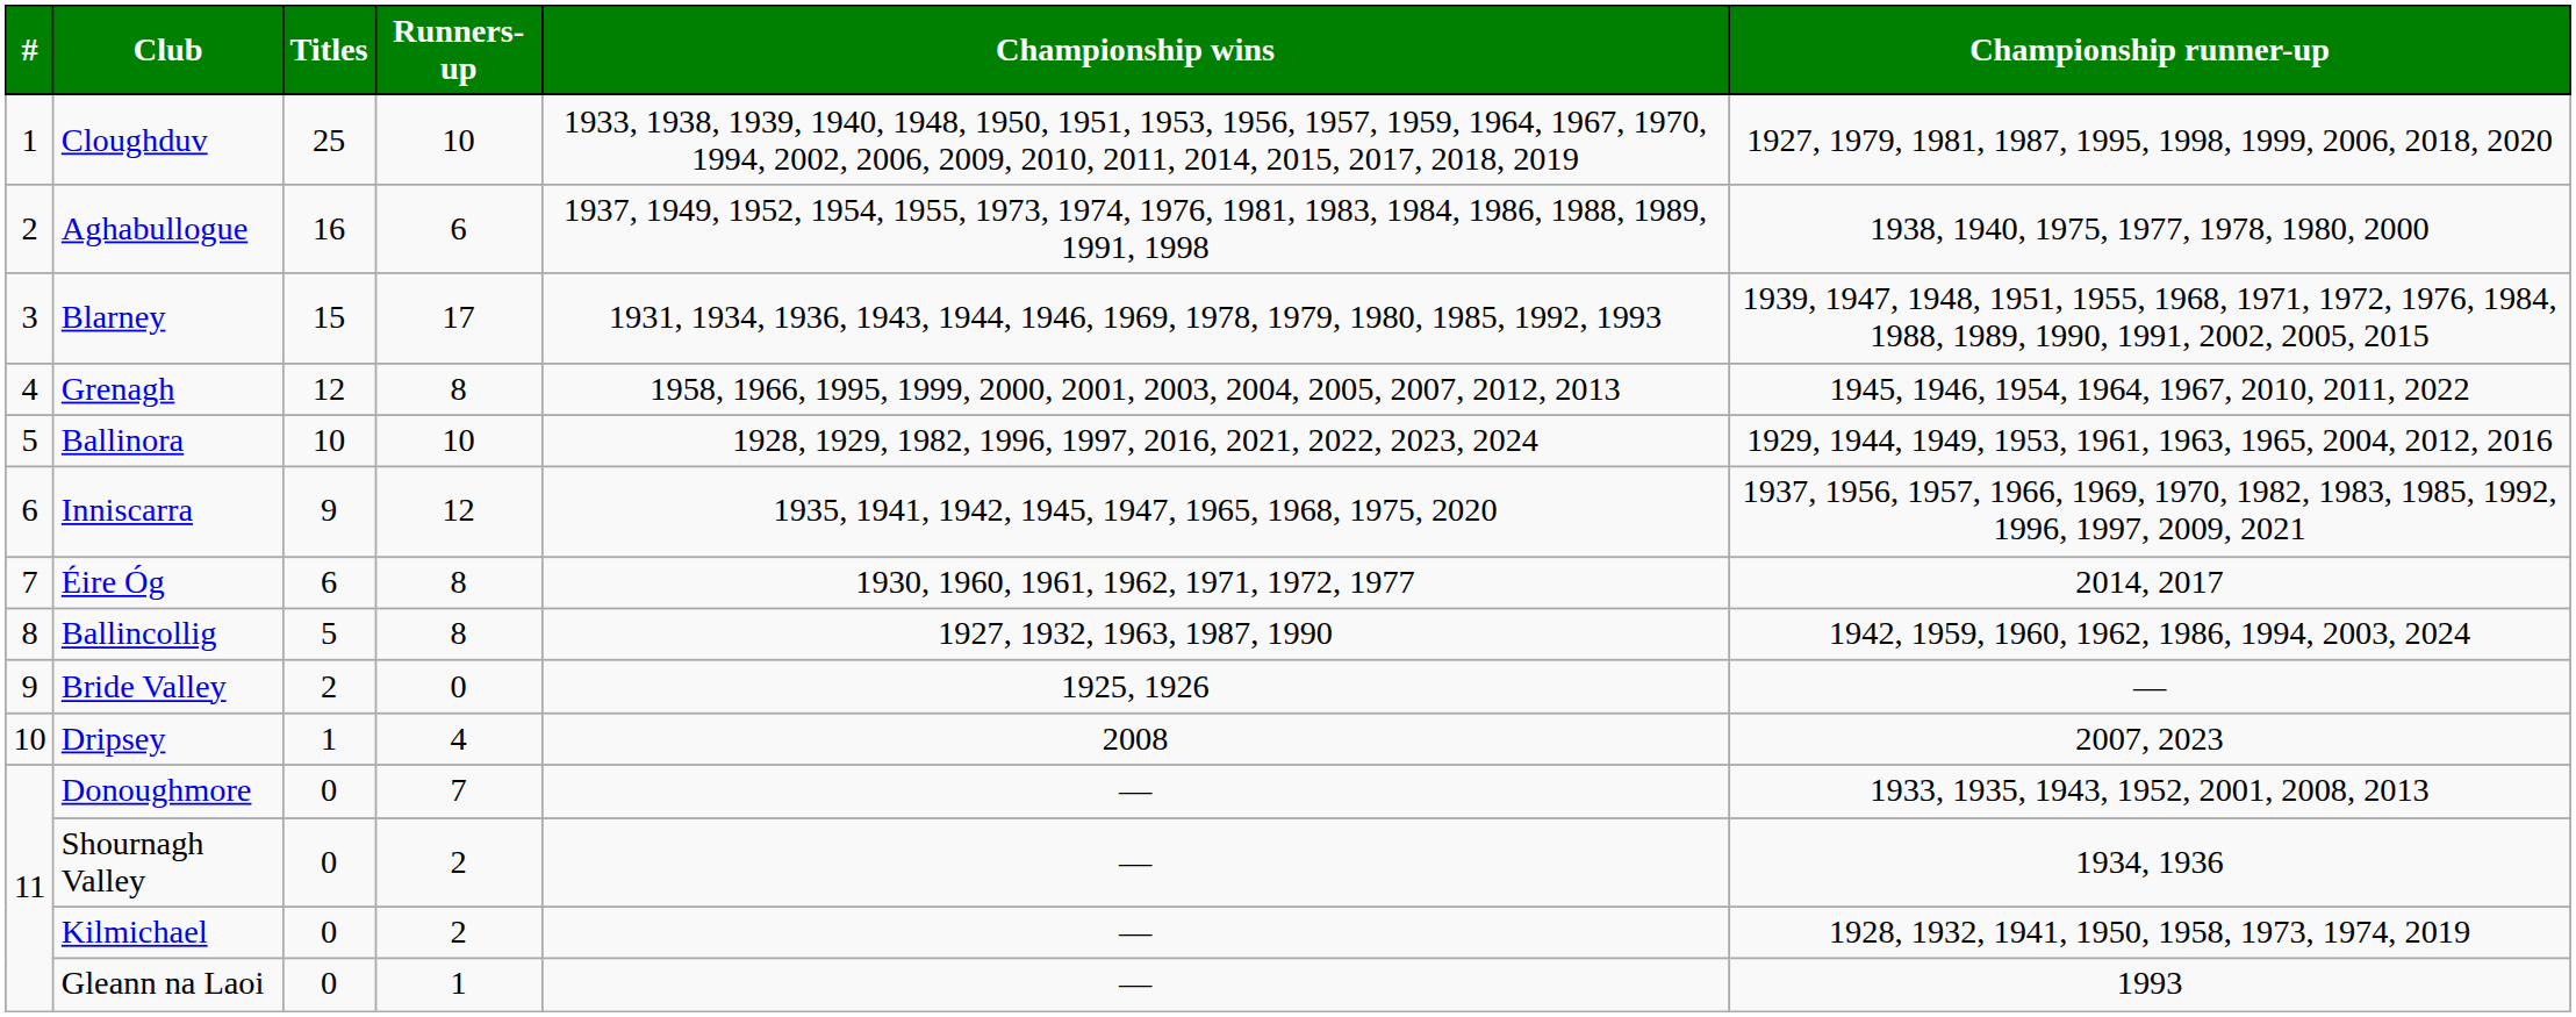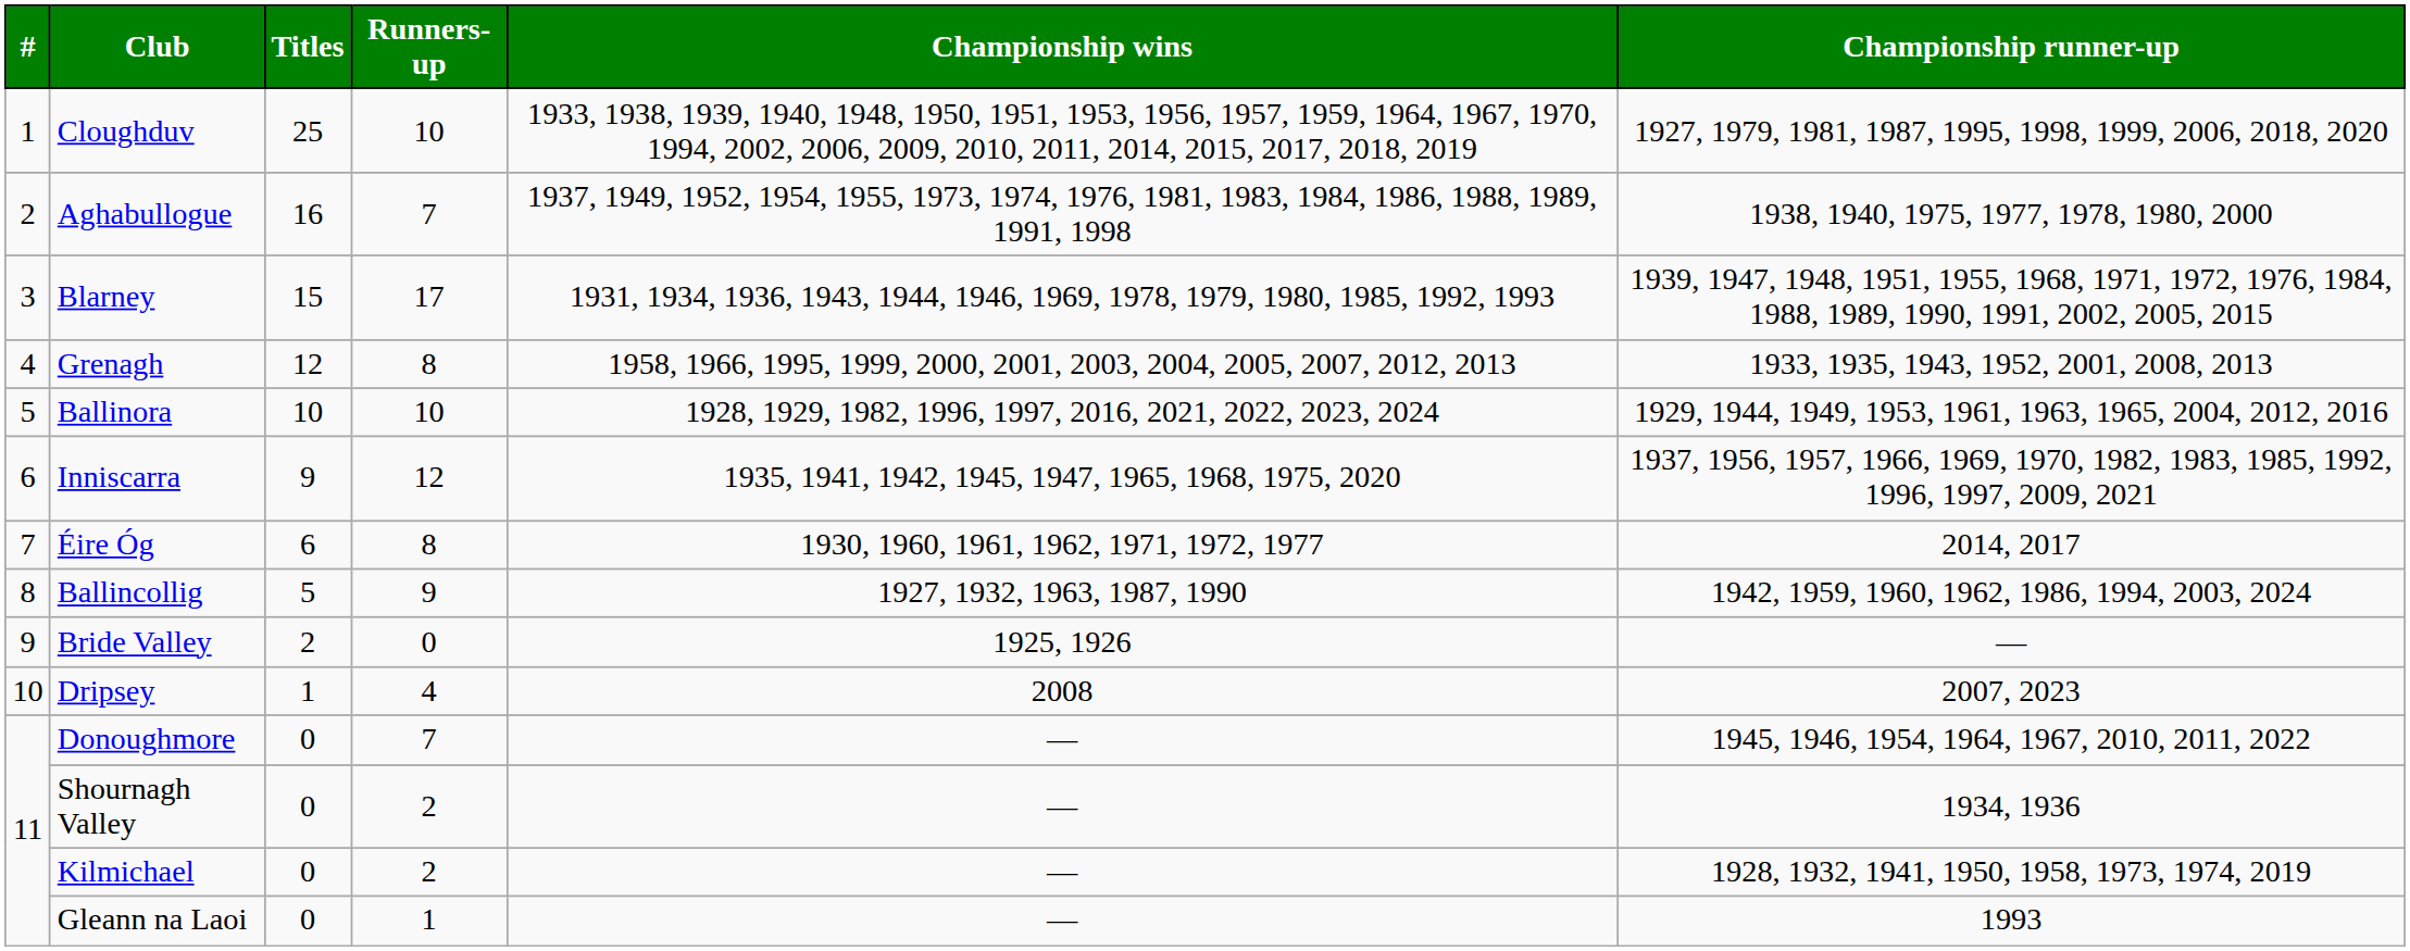 <table class="wikitable sortable" style="text-align:center">
 <tr>
 <th style="background:green;color:white;border:1px solid black">#</th>
 <th style="background:green;color:white;border:1px solid black">Club</th>
 <th style="background:green;color:white;border:1px solid black">Titles</th>
 <th style="background:green;color:white;border:1px solid black">Runners-up</th>
 <th style="background:green;color:white;border:1px solid black">Championship wins</th>
 <th style="background:green;color:white;border:1px solid black">Championship runner-up</th>
 </tr>
 <tr>
 <td>1</td>
 <td style="text-align:left"> <a href='#'>Cloughduv</a></td>
 <td>25</td>
 <td>10</td>
 <td>1933, 1938, 1939, 1940, 1948, 1950, 1951, 1953, 1956, 1957, 1959, 1964, 1967, 1970, 1994, 2002, 2006, 2009, 2010, 2011, 2014, 2015, 2017, 2018, 2019</td>
 <td>1927, 1979, 1981, 1987, 1995, 1998, 1999, 2006, 2018, 2020</td>
 </tr>
 <tr>
 <td>2</td>
 <td style="text-align:left"> <a href='#'>Aghabullogue</a></td>
 <td>16</td>
-<td>6</td>
+<td>7</td>
 <td>1937, 1949, 1952, 1954, 1955, 1973, 1974, 1976, 1981, 1983, 1984, 1986, 1988, 1989, 1991, 1998</td>
 <td>1938, 1940, 1975, 1977, 1978, 1980, 2000</td>
 </tr>
 <tr>
 <td>3</td>
 <td style="text-align:left"> <a href='#'>Blarney</a></td>
 <td>15</td>
 <td>17</td>
 <td>1931, 1934, 1936, 1943, 1944, 1946, 1969, 1978, 1979, 1980, 1985, 1992, 1993</td>
 <td>1939, 1947, 1948, 1951, 1955, 1968, 1971, 1972, 1976, 1984, 1988, 1989, 1990, 1991, 2002, 2005, 2015</td>
 </tr>
 <tr>
 <td>4</td>
 <td style="text-align:left"> <a href='#'>Grenagh</a></td>
 <td>12</td>
 <td>8</td>
 <td>1958, 1966, 1995, 1999, 2000, 2001, 2003, 2004, 2005, 2007, 2012, 2013</td>
-<td>1945, 1946, 1954, 1964, 1967, 2010, 2011, 2022</td>
+<td>1933, 1935, 1943, 1952, 2001, 2008, 2013</td>
 </tr>
 <tr>
 <td>5</td>
 <td style="text-align:left"> <a href='#'>Ballinora</a></td>
 <td>10</td>
 <td>10</td>
 <td>1928, 1929, 1982, 1996, 1997, 2016, 2021, 2022, 2023, 2024</td>
 <td>1929, 1944, 1949, 1953, 1961, 1963, 1965, 2004, 2012, 2016</td>
 </tr>
 <tr>
 <td>6</td>
 <td style="text-align:left"> <a href='#'>Inniscarra</a></td>
 <td>9</td>
 <td>12</td>
 <td>1935, 1941, 1942, 1945, 1947, 1965, 1968, 1975, 2020</td>
 <td>1937, 1956, 1957, 1966, 1969, 1970, 1982, 1983, 1985, 1992, 1996, 1997, 2009, 2021</td>
 </tr>
 <tr>
 <td>7</td>
 <td style="text-align:left"> <a href='#'>Éire Óg</a></td>
 <td>6</td>
 <td>8</td>
 <td>1930, 1960, 1961, 1962, 1971, 1972, 1977</td>
 <td>2014, 2017</td>
 </tr>
 <tr>
 <td>8</td>
 <td style="text-align:left"> <a href='#'>Ballincollig</a></td>
 <td>5</td>
-<td>8</td>
+<td>9</td>
 <td>1927, 1932, 1963, 1987, 1990</td>
 <td>1942, 1959, 1960, 1962, 1986, 1994, 2003, 2024</td>
 </tr>
 <tr>
 <td>9</td>
 <td style="text-align:left"> <a href='#'>Bride Valley</a></td>
 <td>2</td>
 <td>0</td>
 <td>1925, 1926</td>
 <td>—</td>
 </tr>
 <tr>
 <td>10</td>
 <td style="text-align:left"> <a href='#'>Dripsey</a></td>
 <td>1</td>
 <td>4</td>
 <td>2008</td>
 <td>2007, 2023</td>
 </tr>
 <tr>
 <td rowspan="4">11</td>
 <td style="text-align:left"> <a href='#'>Donoughmore</a></td>
 <td>0</td>
 <td>7</td>
 <td>—</td>
-<td>1933, 1935, 1943, 1952, 2001, 2008, 2013</td>
+<td>1945, 1946, 1954, 1964, 1967, 2010, 2011, 2022</td>
 </tr>
 <tr>
 <td style="text-align:left">Shournagh Valley</td>
 <td>0</td>
 <td>2</td>
 <td>—</td>
 <td>1934, 1936</td>
 </tr>
 <tr>
 <td style="text-align:left"> <a href='#'>Kilmichael</a></td>
 <td>0</td>
 <td>2</td>
 <td>—</td>
 <td>1928, 1932, 1941, 1950, 1958, 1973, 1974, 2019</td>
 </tr>
 <tr>
 <td style="text-align:left"> Gleann na Laoi</td>
 <td>0</td>
 <td>1</td>
 <td>—</td>
 <td>1993</td>
 </tr>
 </table>
